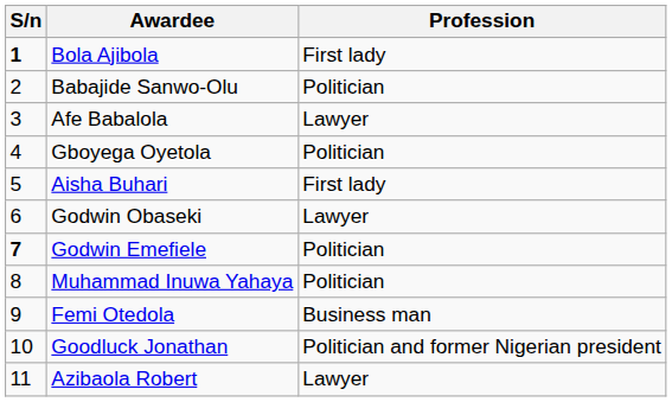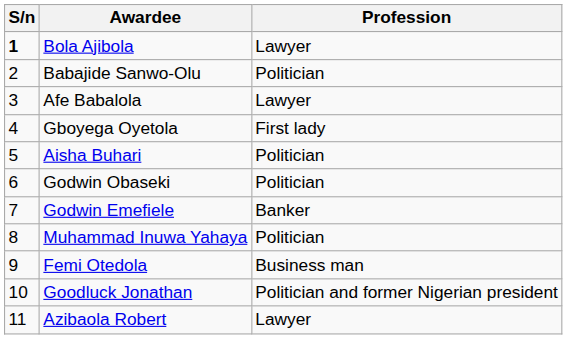 <table class="wikitable">
 <tr>
 <th>S/n</th>
 <th>Awardee</th>
 <th>Profession</th>
 </tr>
 <tr>
 <td><strong>1</strong></td>
 <td><a href='#'>Bola Ajibola</a></td>
-<td>First lady</td>
+<td>Lawyer</td>
 </tr>
 <tr>
 <td>2</td>
 <td>Babajide Sanwo-Olu</td>
 <td>Politician</td>
 </tr>
 <tr>
 <td>3</td>
 <td>Afe Babalola</td>
 <td>Lawyer</td>
 </tr>
 <tr>
 <td>4</td>
 <td>Gboyega Oyetola</td>
-<td>Politician</td>
+<td>First lady</td>
 </tr>
 <tr>
 <td>5</td>
 <td><a href='#'>Aisha Buhari</a></td>
-<td>First lady</td>
+<td>Politician</td>
 </tr>
 <tr>
 <td>6</td>
 <td>Godwin Obaseki</td>
-<td>Lawyer</td>
+<td>Politician</td>
 </tr>
 <tr>
-<td><strong>7</strong></td>
+<td>7</td>
 <td><a href='#'>Godwin Emefiele</a></td>
-<td>Politician</td>
+<td>Banker</td>
 </tr>
 <tr>
 <td>8</td>
 <td><a href='#'>Muhammad Inuwa Yahaya</a></td>
 <td>Politician</td>
 </tr>
 <tr>
 <td>9</td>
 <td><a href='#'>Femi Otedola</a></td>
 <td>Business man</td>
 </tr>
 <tr>
 <td>10</td>
 <td><a href='#'>Goodluck Jonathan</a></td>
 <td>Politician and former Nigerian president</td>
 </tr>
 <tr>
 <td>11</td>
 <td><a href='#'>Azibaola Robert</a></td>
 <td>Lawyer</td>
 </tr>
 </table>
